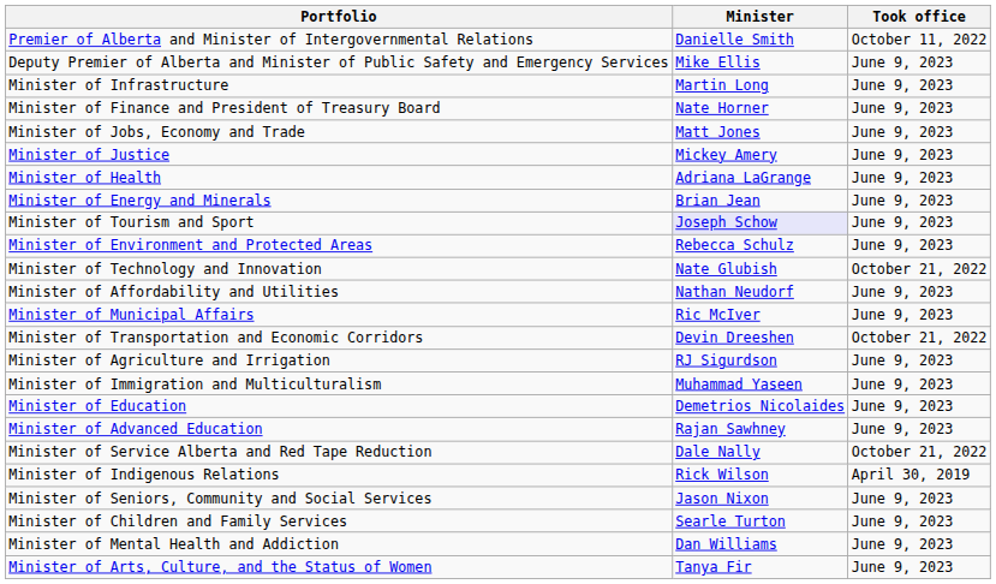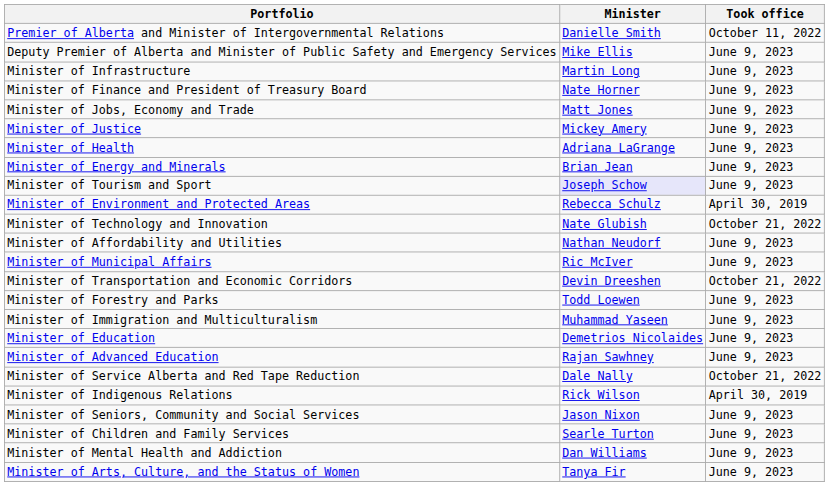 <table class="wikitable">
 <tr>
 <th>Portfolio</th>
 <th>Minister</th>
 <th>Took office</th>
 </tr>
 <tr>
 <td><a href='#'>Premier of Alberta</a> and Minister of Intergovernmental Relations</td>
 <td><a href='#'>Danielle Smith</a></td>
 <td>October 11, 2022</td>
 </tr>
 <tr>
 <td>Deputy Premier of Alberta and Minister of Public Safety and Emergency Services</td>
 <td><a href='#'>Mike Ellis</a></td>
 <td>June 9, 2023</td>
 </tr>
 <tr>
 <td>Minister of Infrastructure</td>
 <td><a href='#'>Martin Long</a></td>
 <td>June 9, 2023</td>
 </tr>
 <tr>
 <td>Minister of Finance and President of Treasury Board</td>
 <td><a href='#'>Nate Horner</a></td>
 <td>June 9, 2023</td>
 </tr>
 <tr>
 <td>Minister of Jobs, Economy and Trade</td>
 <td><a href='#'>Matt Jones</a></td>
 <td>June 9, 2023</td>
 </tr>
 <tr>
 <td><a href='#'>Minister of Justice</a></td>
 <td><a href='#'>Mickey Amery</a></td>
 <td>June 9, 2023</td>
 </tr>
 <tr>
 <td><a href='#'>Minister of Health</a></td>
 <td><a href='#'>Adriana LaGrange</a></td>
 <td>June 9, 2023</td>
 </tr>
 <tr>
 <td><a href='#'>Minister of Energy and Minerals</a></td>
 <td><a href='#'>Brian Jean</a></td>
 <td>June 9, 2023</td>
 </tr>
 <tr>
 <td>Minister of Tourism and Sport</td>
 <td style="background: lavender;"><a href='#'>Joseph Schow</a></td>
 <td>June 9, 2023</td>
 </tr>
 <tr>
 <td><a href='#'>Minister of Environment and Protected Areas</a></td>
 <td><a href='#'>Rebecca Schulz</a></td>
-<td>June 9, 2023</td>
+<td>April 30, 2019</td>
 </tr>
 <tr>
 <td>Minister of Technology and Innovation</td>
 <td><a href='#'>Nate Glubish</a></td>
 <td>October 21, 2022</td>
 </tr>
 <tr>
 <td>Minister of Affordability and Utilities</td>
 <td><a href='#'>Nathan Neudorf</a></td>
 <td>June 9, 2023</td>
 </tr>
 <tr>
 <td><a href='#'>Minister of Municipal Affairs</a></td>
 <td><a href='#'>Ric McIver</a></td>
 <td>June 9, 2023</td>
 </tr>
 <tr>
 <td>Minister of Transportation and Economic Corridors</td>
 <td><a href='#'>Devin Dreeshen</a></td>
 <td>October 21, 2022</td>
 </tr>
 <tr>
-<td>Minister of Agriculture and Irrigation</td>
-<td><a href='#'>RJ Sigurdson</a></td>
+<td>Minister of Forestry and Parks</td>
+<td><a href='#'>Todd Loewen</a></td>
 <td>June 9, 2023</td>
 </tr>
 <tr>
 <td>Minister of Immigration and Multiculturalism</td>
 <td><a href='#'>Muhammad Yaseen</a></td>
 <td>June 9, 2023</td>
 </tr>
 <tr>
 <td><a href='#'>Minister of Education</a></td>
 <td><a href='#'>Demetrios Nicolaides</a></td>
 <td>June 9, 2023</td>
 </tr>
 <tr>
 <td><a href='#'>Minister of Advanced Education</a></td>
 <td><a href='#'>Rajan Sawhney</a></td>
 <td>June 9, 2023</td>
 </tr>
 <tr>
 <td>Minister of Service Alberta and Red Tape Reduction</td>
 <td><a href='#'>Dale Nally</a></td>
 <td>October 21, 2022</td>
 </tr>
 <tr>
 <td>Minister of Indigenous Relations</td>
 <td><a href='#'>Rick Wilson</a></td>
 <td>April 30, 2019</td>
 </tr>
 <tr>
 <td>Minister of Seniors, Community and Social Services</td>
 <td><a href='#'>Jason Nixon</a></td>
 <td>June 9, 2023</td>
 </tr>
 <tr>
 <td>Minister of Children and Family Services</td>
 <td><a href='#'>Searle Turton</a></td>
 <td>June 9, 2023</td>
 </tr>
 <tr>
 <td>Minister of Mental Health and Addiction</td>
 <td><a href='#'>Dan Williams</a></td>
 <td>June 9, 2023</td>
 </tr>
 <tr>
 <td><a href='#'>Minister of Arts, Culture, and the Status of Women</a></td>
 <td><a href='#'>Tanya Fir</a></td>
 <td>June 9, 2023</td>
 </tr>
 </table>
